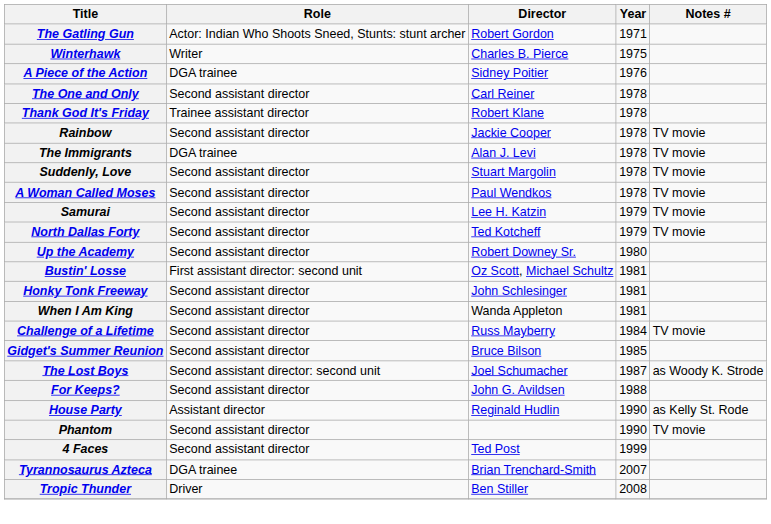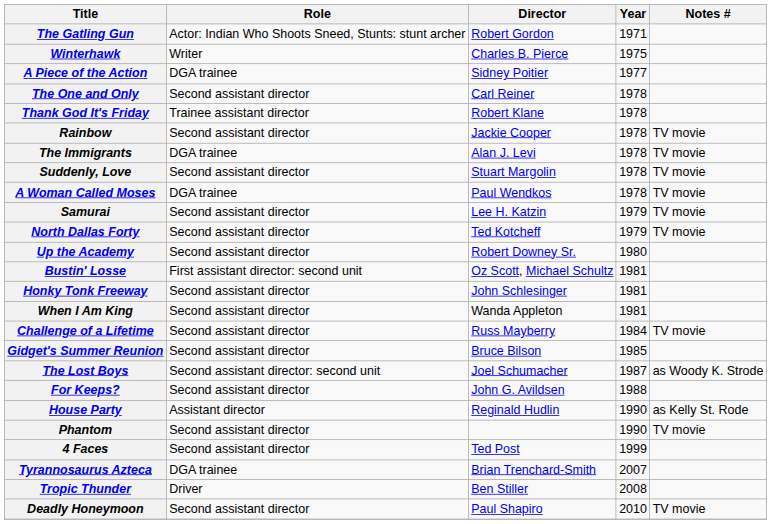 <table class="wikitable plainrowheaders sortable">
 <tr>
 <th scope="col">Title</th>
 <th scope="col">Role</th>
 <th scope="col">Director</th>
 <th scope="col">Year</th>
 <th scope="col" class="unsortable">Notes #</th>
 </tr>
 <tr>
 <th scope="row"><em><a href='#'>The Gatling Gun</a></em></th>
 <td>Actor: Indian Who Shoots Sneed, Stunts: stunt archer</td>
 <td><a href='#'>Robert Gordon</a></td>
 <td>1971</td>
 <td></td>
 </tr>
 <tr>
 <th scope="row"><em><a href='#'>Winterhawk</a></em></th>
 <td>Writer</td>
 <td><a href='#'>Charles B. Pierce</a></td>
 <td>1975</td>
 <td></td>
 </tr>
 <tr>
 <th scope="row"><em><a href='#'>A Piece of the Action</a></em></th>
 <td>DGA trainee</td>
 <td><a href='#'>Sidney Poitier</a></td>
-<td>1976</td>
+<td>1977</td>
 <td></td>
 </tr>
 <tr>
 <th scope="row"><em><a href='#'>The One and Only</a></em></th>
 <td>Second assistant director</td>
 <td><a href='#'>Carl Reiner</a></td>
 <td>1978</td>
 <td></td>
 </tr>
 <tr>
 <th scope="row"><em><a href='#'>Thank God It's Friday</a></em></th>
 <td>Trainee assistant director</td>
 <td><a href='#'>Robert Klane</a></td>
 <td>1978</td>
 <td></td>
 </tr>
 <tr>
 <th scope="row"><em>Rainbow</em></th>
 <td>Second assistant director</td>
 <td><a href='#'>Jackie Cooper</a></td>
 <td>1978</td>
 <td>TV movie</td>
 </tr>
 <tr>
 <th scope="row"><em>The Immigrants</em></th>
 <td>DGA trainee</td>
 <td><a href='#'>Alan J. Levi</a></td>
 <td>1978</td>
 <td>TV movie</td>
 </tr>
 <tr>
 <th scope="row"><em>Suddenly, Love</em></th>
 <td>Second assistant director</td>
 <td><a href='#'>Stuart Margolin</a></td>
 <td>1978</td>
 <td>TV movie</td>
 </tr>
 <tr>
 <th scope="row"><em><a href='#'>A Woman Called Moses</a></em></th>
-<td>Second assistant director</td>
+<td>DGA trainee</td>
 <td><a href='#'>Paul Wendkos</a></td>
 <td>1978</td>
 <td>TV movie</td>
 </tr>
 <tr>
 <th scope="row"><em>Samurai</em></th>
 <td>Second assistant director</td>
 <td><a href='#'>Lee H. Katzin</a></td>
 <td>1979</td>
 <td>TV movie</td>
 </tr>
 <tr>
 <th scope="row"><em><a href='#'>North Dallas Forty</a></em></th>
 <td>Second assistant director</td>
 <td><a href='#'>Ted Kotcheff</a></td>
 <td>1979</td>
 <td>TV movie</td>
 </tr>
 <tr>
 <th scope="row"><em><a href='#'>Up the Academy</a></em></th>
 <td>Second assistant director</td>
 <td><a href='#'>Robert Downey Sr.</a></td>
 <td>1980</td>
 <td></td>
 </tr>
 <tr>
 <th scope="row"><em><a href='#'>Bustin' Losse</a></em></th>
 <td>First assistant director: second unit</td>
 <td><a href='#'>Oz Scott</a>,  <a href='#'>Michael Schultz</a></td>
 <td>1981</td>
 <td></td>
 </tr>
 <tr>
 <th scope="row"><em><a href='#'>Honky Tonk Freeway</a></em></th>
 <td>Second assistant director</td>
 <td><a href='#'>John Schlesinger</a></td>
 <td>1981</td>
 <td></td>
 </tr>
 <tr>
 <th scope="row"><em>When I Am King</em></th>
 <td>Second assistant director</td>
 <td>Wanda Appleton</td>
 <td>1981</td>
 <td></td>
 </tr>
 <tr>
 <th scope="row"><em><a href='#'>Challenge of a Lifetime</a></em></th>
 <td>Second assistant director</td>
 <td><a href='#'>Russ Mayberry</a></td>
 <td>1984</td>
 <td>TV movie</td>
 </tr>
 <tr>
 <th scope="row"><em><a href='#'>Gidget's Summer Reunion</a></em></th>
 <td>Second assistant director</td>
 <td><a href='#'>Bruce Bilson</a></td>
 <td>1985</td>
 <td></td>
 </tr>
 <tr>
 <th scope="row"><em><a href='#'>The Lost Boys</a></em></th>
 <td>Second assistant director: second unit</td>
 <td><a href='#'>Joel Schumacher</a></td>
 <td>1987</td>
 <td>as Woody K. Strode</td>
 </tr>
 <tr>
 <th scope="row"><em><a href='#'>For Keeps?</a></em></th>
 <td>Second assistant director</td>
 <td><a href='#'>John G. Avildsen</a></td>
 <td>1988</td>
 <td></td>
 </tr>
 <tr>
 <th scope="row"><em><a href='#'>House Party</a></em></th>
 <td>Assistant director</td>
 <td><a href='#'>Reginald Hudlin</a></td>
 <td>1990</td>
 <td>as Kelly St. Rode</td>
 </tr>
 <tr>
 <th scope="row"><em>Phantom</em></th>
 <td>Second assistant director</td>
 <td></td>
 <td>1990</td>
 <td>TV movie</td>
 </tr>
 <tr>
 <th scope="row"><em>4 Faces</em></th>
 <td>Second assistant director</td>
 <td><a href='#'>Ted Post</a></td>
 <td>1999</td>
 <td></td>
 </tr>
 <tr>
 <th scope="row"><em><a href='#'>Tyrannosaurus Azteca</a></em></th>
 <td>DGA trainee</td>
 <td><a href='#'>Brian Trenchard-Smith</a></td>
 <td>2007</td>
 <td></td>
 </tr>
 <tr>
 <th scope="row"><em><a href='#'>Tropic Thunder</a></em></th>
 <td>Driver</td>
 <td><a href='#'>Ben Stiller</a></td>
 <td>2008</td>
 <td></td>
 </tr>
 <tr>
+<th scope="row"><em>Deadly Honeymoon</em></th>
+<td>Second assistant director</td>
+<td><a href='#'>Paul Shapiro</a></td>
+<td>2010</td>
+<td>TV movie</td>
+</tr>
+<tr>
 </tr>
 </table>
